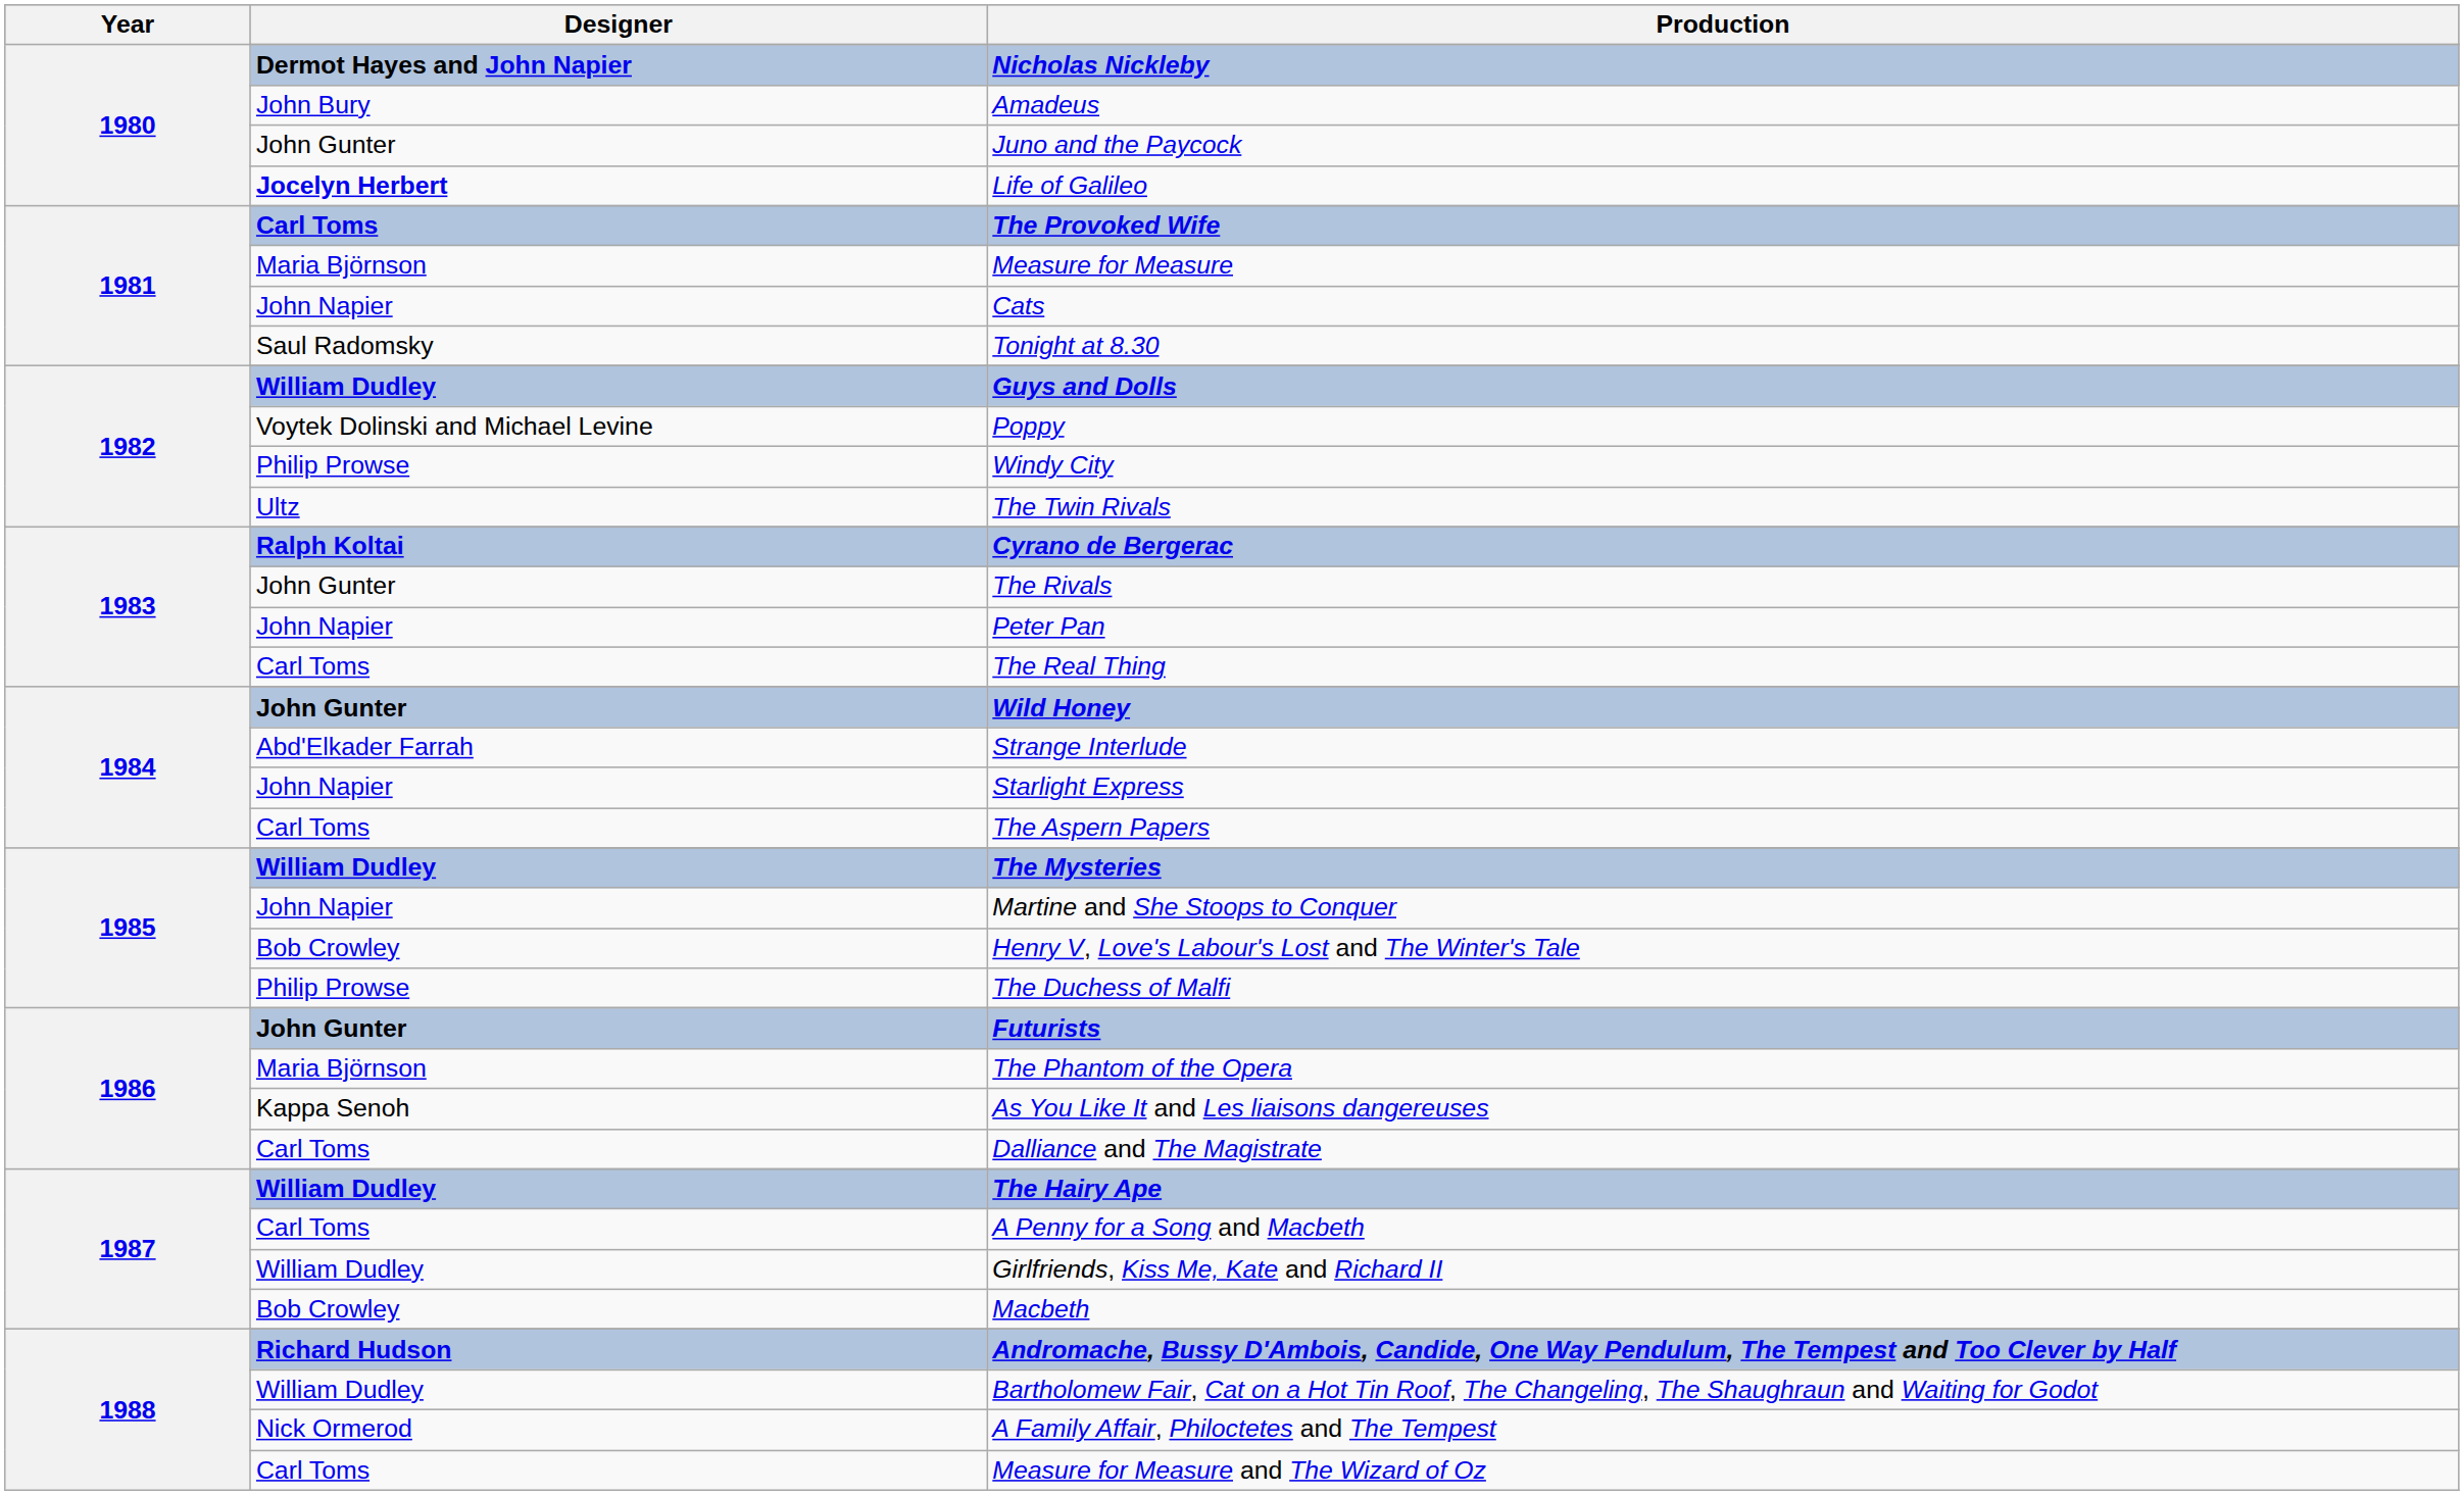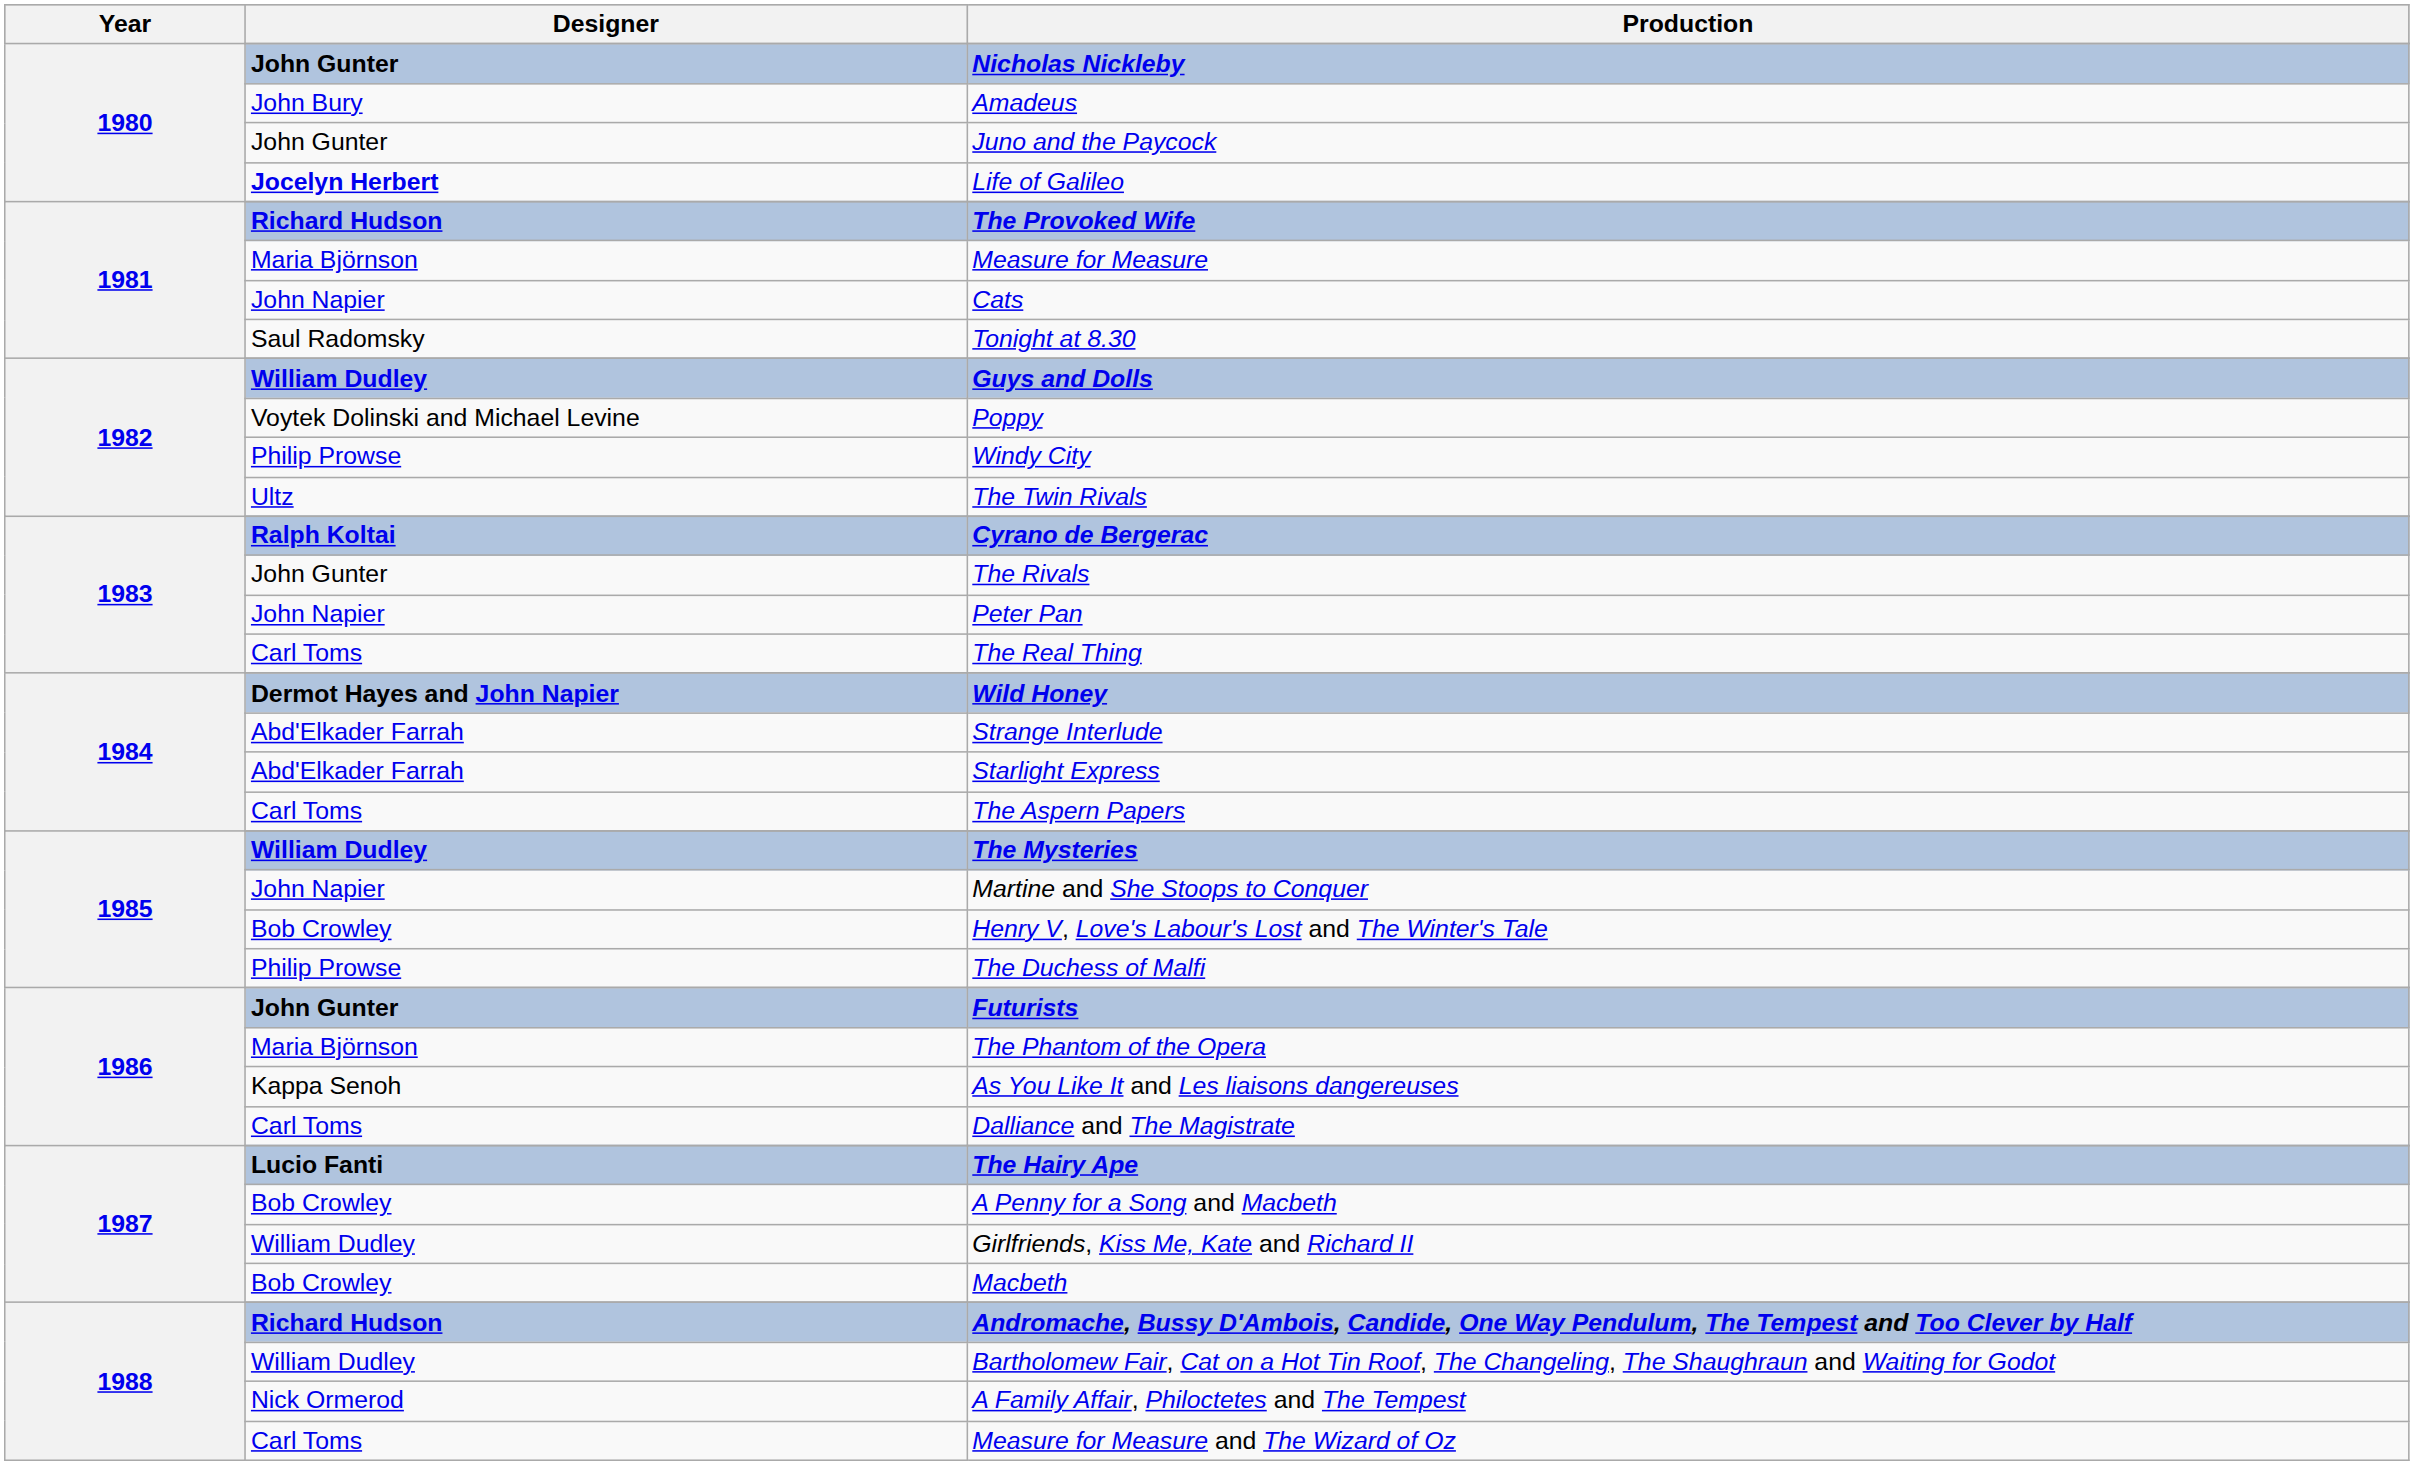 <table class="wikitable" style="width:98%;">
 <tr style="background:#bebebe;">
 <th style="width:10%;">Year</th>
 <th style="width:30%;">Designer</th>
 <th style="width:60%;">Production</th>
 </tr>
 <tr>
 <th rowspan=5 align=center><a href='#'>1980</a></th>
 </tr>
 <tr style="background:#B0C4DE">
-<td><strong>Dermot Hayes and <a href='#'>John Napier</a></strong></td>
+<td><strong>John Gunter</strong></td>
 <td><strong><em><a href='#'>Nicholas Nickleby</a></em></strong></td>
 </tr>
 <tr>
 <td><a href='#'>John Bury</a></td>
 <td><em><a href='#'>Amadeus</a></em></td>
 </tr>
 <tr>
 <td>John Gunter</td>
 <td><em><a href='#'>Juno and the Paycock</a></em></td>
 </tr>
 <tr>
 <td><strong><a href='#'>Jocelyn Herbert</a></strong></td>
 <td><em><a href='#'>Life of Galileo</a></em></td>
 </tr>
 <tr>
 <th rowspan=5 align=center><a href='#'>1981</a></th>
 </tr>
 <tr style="background:#B0C4DE">
-<td><strong><a href='#'>Carl Toms</a></strong></td>
+<td><strong><a href='#'>Richard Hudson</a></strong></td>
 <td><strong><em><a href='#'>The Provoked Wife</a></em></strong></td>
 </tr>
 <tr>
 <td><a href='#'>Maria Björnson</a></td>
 <td><em><a href='#'>Measure for Measure</a></em></td>
 </tr>
 <tr>
 <td><a href='#'>John Napier</a></td>
 <td><em><a href='#'>Cats</a></em></td>
 </tr>
 <tr>
 <td>Saul Radomsky</td>
 <td><em><a href='#'>Tonight at 8.30</a></em></td>
 </tr>
 <tr>
 <th rowspan=5 align=center><a href='#'>1982</a></th>
 </tr>
 <tr style="background:#B0C4DE">
 <td><strong><a href='#'>William Dudley</a></strong></td>
 <td><strong><em><a href='#'>Guys and Dolls</a></em></strong></td>
 </tr>
 <tr>
 <td>Voytek Dolinski and Michael Levine</td>
 <td><em><a href='#'>Poppy</a></em></td>
 </tr>
 <tr>
 <td><a href='#'>Philip Prowse</a></td>
 <td><em><a href='#'>Windy City</a></em></td>
 </tr>
 <tr>
 <td><a href='#'>Ultz</a></td>
 <td><em><a href='#'>The Twin Rivals</a></em></td>
 </tr>
 <tr>
 <th rowspan=5 align=center><a href='#'>1983</a></th>
 </tr>
 <tr style="background:#B0C4DE">
 <td><strong><a href='#'>Ralph Koltai</a></strong></td>
 <td><strong><em><a href='#'>Cyrano de Bergerac</a></em></strong></td>
 </tr>
 <tr>
 <td>John Gunter</td>
 <td><em><a href='#'>The Rivals</a></em></td>
 </tr>
 <tr>
 <td><a href='#'>John Napier</a></td>
 <td><em><a href='#'>Peter Pan</a></em></td>
 </tr>
 <tr>
 <td><a href='#'>Carl Toms</a></td>
 <td><em><a href='#'>The Real Thing</a></em></td>
 </tr>
 <tr>
 <th rowspan=5 align=center><a href='#'>1984</a></th>
 </tr>
 <tr style="background:#B0C4DE">
-<td><strong>John Gunter</strong></td>
+<td><strong>Dermot Hayes and <a href='#'>John Napier</a></strong></td>
 <td><strong><em><a href='#'>Wild Honey</a></em></strong></td>
 </tr>
 <tr>
 <td><a href='#'>Abd'Elkader Farrah</a></td>
 <td><em><a href='#'>Strange Interlude</a></em></td>
 </tr>
 <tr>
-<td><a href='#'>John Napier</a></td>
+<td><a href='#'>Abd'Elkader Farrah</a></td>
 <td><em><a href='#'>Starlight Express</a></em></td>
 </tr>
 <tr>
 <td><a href='#'>Carl Toms</a></td>
 <td><em><a href='#'>The Aspern Papers</a></em></td>
 </tr>
 <tr>
 <th rowspan=5 align=center><a href='#'>1985</a></th>
 </tr>
 <tr style="background:#B0C4DE">
 <td><strong><a href='#'>William Dudley</a></strong></td>
 <td><strong><em><a href='#'>The Mysteries</a></em></strong></td>
 </tr>
 <tr>
 <td><a href='#'>John Napier</a></td>
 <td><em>Martine</em> and <em><a href='#'>She Stoops to Conquer</a></em></td>
 </tr>
 <tr>
 <td><a href='#'>Bob Crowley</a></td>
 <td><em><a href='#'>Henry V</a></em>, <em><a href='#'>Love's Labour's Lost</a></em> and <em><a href='#'>The Winter's Tale</a></em></td>
 </tr>
 <tr>
 <td><a href='#'>Philip Prowse</a></td>
 <td><em><a href='#'>The Duchess of Malfi</a></em></td>
 </tr>
 <tr>
 <th rowspan=5 align=center><a href='#'>1986</a></th>
 </tr>
 <tr style="background:#B0C4DE">
 <td><strong>John Gunter</strong></td>
 <td><strong><em><a href='#'>Futurists</a></em></strong></td>
 </tr>
 <tr>
 <td><a href='#'>Maria Björnson</a></td>
 <td><em><a href='#'>The Phantom of the Opera</a></em></td>
 </tr>
 <tr>
 <td>Kappa Senoh</td>
 <td><em><a href='#'>As You Like It</a></em> and <em><a href='#'>Les liaisons dangereuses</a></em></td>
 </tr>
 <tr>
 <td><a href='#'>Carl Toms</a></td>
 <td><em><a href='#'>Dalliance</a></em> and <em><a href='#'>The Magistrate</a></em></td>
 </tr>
 <tr>
 <th rowspan=5 align=center><a href='#'>1987</a></th>
 </tr>
 <tr style="background:#B0C4DE">
-<td><strong><a href='#'>William Dudley</a></strong></td>
+<td><strong>Lucio Fanti</strong></td>
 <td><strong><em><a href='#'>The Hairy Ape</a></em></strong></td>
 </tr>
 <tr>
-<td><a href='#'>Carl Toms</a></td>
+<td><a href='#'>Bob Crowley</a></td>
 <td><em><a href='#'>A Penny for a Song</a></em> and <em><a href='#'>Macbeth</a></em></td>
 </tr>
 <tr>
 <td><a href='#'>William Dudley</a></td>
 <td><em>Girlfriends</em>, <em><a href='#'>Kiss Me, Kate</a></em> and <em><a href='#'>Richard II</a></em></td>
 </tr>
 <tr>
 <td><a href='#'>Bob Crowley</a></td>
 <td><em><a href='#'>Macbeth</a></em></td>
 </tr>
 <tr>
 <th rowspan=5 align=center><a href='#'>1988</a></th>
 </tr>
 <tr style="background:#B0C4DE">
 <td><strong><a href='#'>Richard Hudson</a></strong></td>
 <td><strong><em><a href='#'>Andromache</a><em>, </em><a href='#'>Bussy D'Ambois</a><em>, </em><a href='#'>Candide</a><em>, </em><a href='#'>One Way Pendulum</a><em>, </em><a href='#'>The Tempest</a><em> and </em><a href='#'>Too Clever by Half</a></em></strong></td>
 </tr>
 <tr>
 <td><a href='#'>William Dudley</a></td>
 <td><em><a href='#'>Bartholomew Fair</a></em>, <em><a href='#'>Cat on a Hot Tin Roof</a></em>, <em><a href='#'>The Changeling</a></em>, <em><a href='#'>The Shaughraun</a></em> and <em><a href='#'>Waiting for Godot</a></em></td>
 </tr>
 <tr>
 <td><a href='#'>Nick Ormerod</a></td>
 <td><em><a href='#'>A Family Affair</a></em>, <em><a href='#'>Philoctetes</a></em> and <em><a href='#'>The Tempest</a></em></td>
 </tr>
 <tr>
 <td><a href='#'>Carl Toms</a></td>
 <td><em><a href='#'>Measure for Measure</a></em> and <em><a href='#'>The Wizard of Oz</a></em></td>
 </tr>
 </table>
